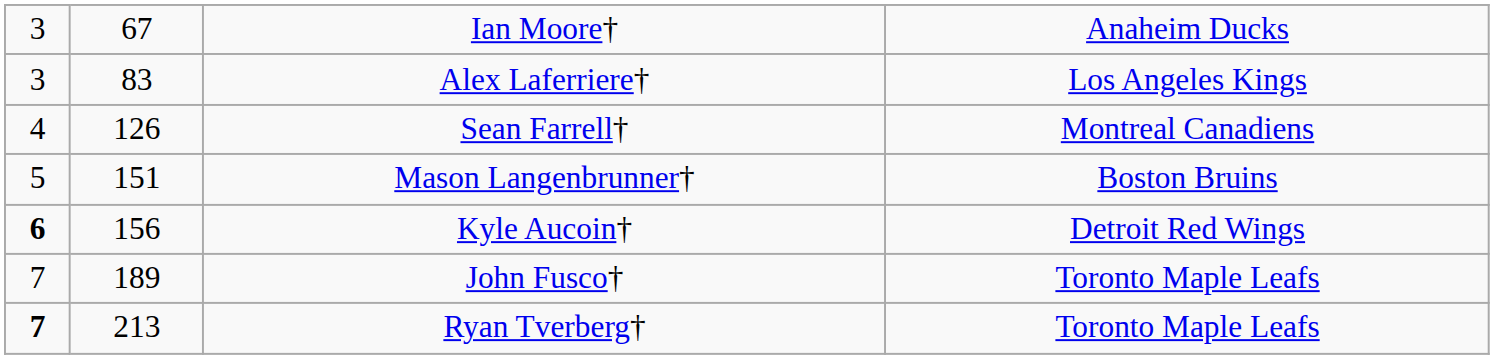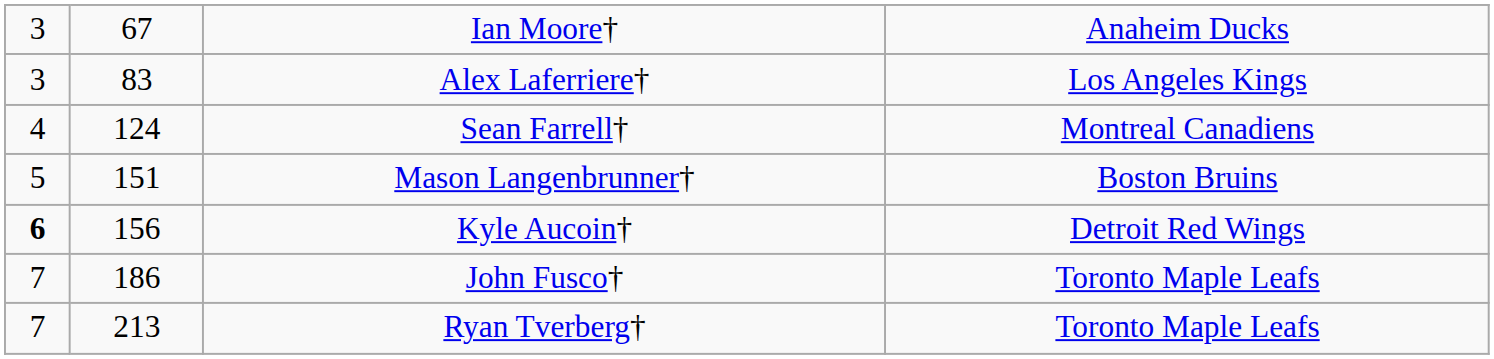 <table class="wikitable" width="60%">
 <tr align="center" bgcolor="">
 <td>3</td>
 <td>67</td>
 <td><a href='#'>Ian Moore</a>†</td>
 <td><a href='#'>Anaheim Ducks</a></td>
 </tr>
 <tr align="center" bgcolor="">
 <td>3</td>
 <td>83</td>
 <td><a href='#'>Alex Laferriere</a>†</td>
 <td><a href='#'>Los Angeles Kings</a></td>
 </tr>
 <tr align="center" bgcolor="">
 <td>4</td>
-<td>126</td>
+<td>124</td>
 <td><a href='#'>Sean Farrell</a>†</td>
 <td><a href='#'>Montreal Canadiens</a></td>
 </tr>
 <tr align="center" bgcolor="">
 <td>5</td>
 <td>151</td>
 <td><a href='#'>Mason Langenbrunner</a>†</td>
 <td><a href='#'>Boston Bruins</a></td>
 </tr>
 <tr align="center" bgcolor="">
 <td><strong>6</strong></td>
 <td>156</td>
 <td><a href='#'>Kyle Aucoin</a>†</td>
 <td><a href='#'>Detroit Red Wings</a></td>
 </tr>
 <tr align="center" bgcolor="">
 <td>7</td>
-<td>189</td>
+<td>186</td>
 <td><a href='#'>John Fusco</a>†</td>
 <td><a href='#'>Toronto Maple Leafs</a></td>
 </tr>
 <tr align="center" bgcolor="">
-<td><strong>7</strong></td>
+<td>7</td>
 <td>213</td>
 <td><a href='#'>Ryan Tverberg</a>†</td>
 <td><a href='#'>Toronto Maple Leafs</a></td>
 </tr>
 </table>
